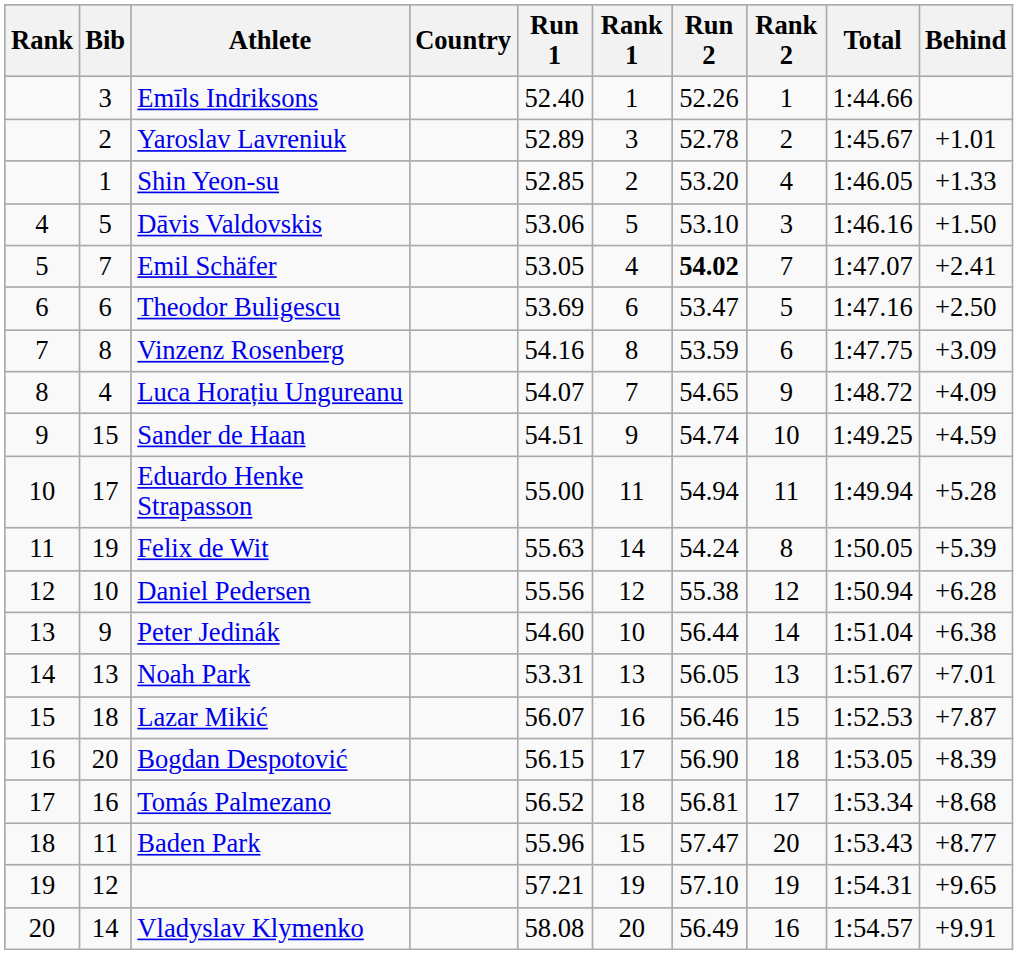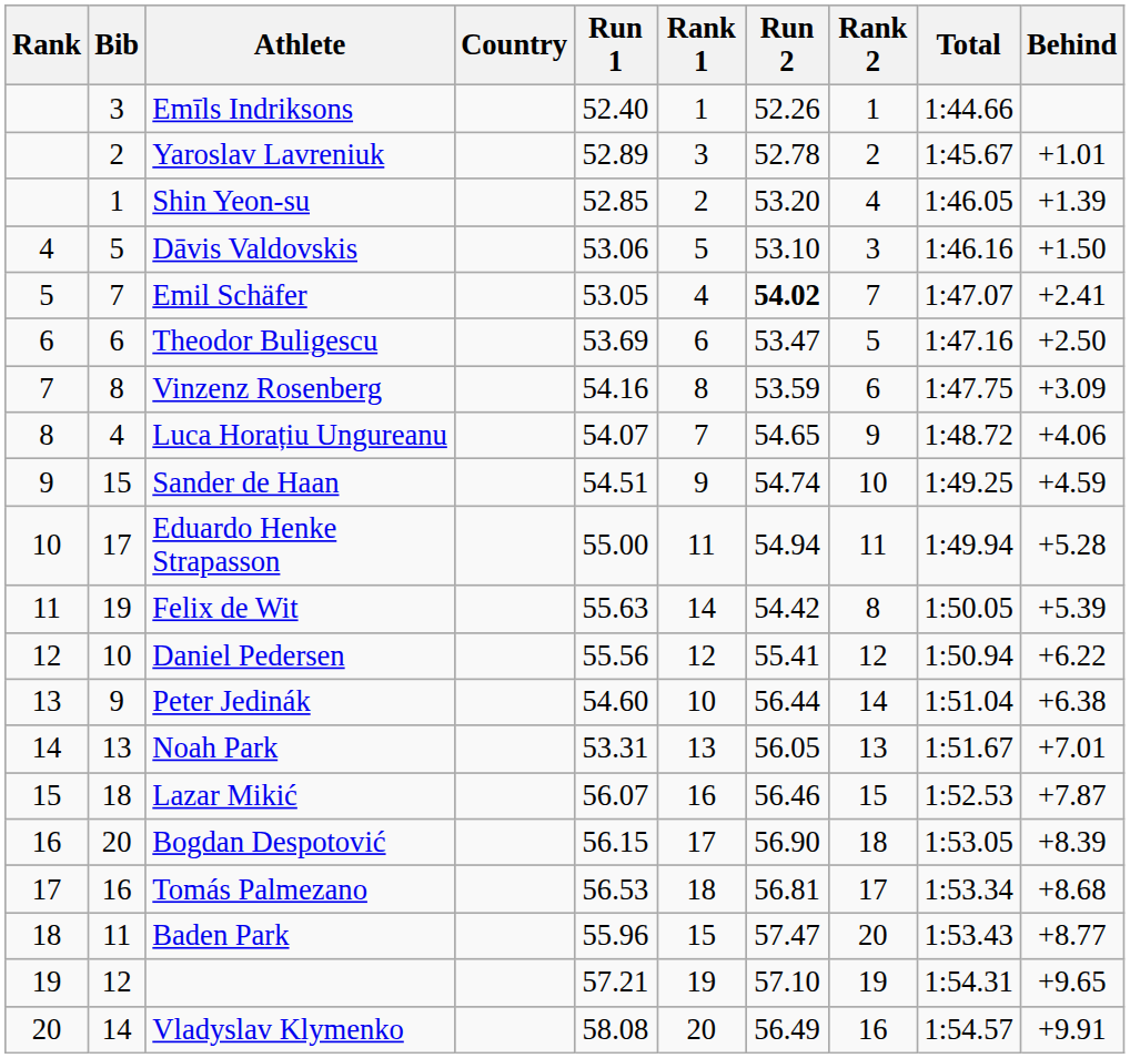 <table class="wikitable sortable" style="text-align:center">
 <tr>
 <th>Rank</th>
 <th>Bib</th>
 <th width=160>Athlete</th>
 <th>Country</th>
 <th>Run 1</th>
 <th>Rank 1</th>
 <th>Run 2</th>
 <th>Rank 2</th>
 <th>Total</th>
 <th>Behind</th>
 </tr>
 <tr>
 <td></td>
 <td>3</td>
 <td align=left><a href='#'>Emīls Indriksons</a></td>
 <td align=left></td>
 <td>52.40</td>
 <td>1</td>
 <td>52.26</td>
 <td>1</td>
 <td>1:44.66</td>
 <td></td>
 </tr>
 <tr>
 <td></td>
 <td>2</td>
 <td align=left><a href='#'>Yaroslav Lavreniuk</a></td>
 <td align=left></td>
 <td>52.89</td>
 <td>3</td>
 <td>52.78</td>
 <td>2</td>
 <td>1:45.67</td>
 <td>+1.01</td>
 </tr>
 <tr>
 <td></td>
 <td>1</td>
 <td align=left><a href='#'>Shin Yeon-su</a></td>
 <td align=left></td>
 <td>52.85</td>
 <td>2</td>
 <td>53.20</td>
 <td>4</td>
 <td>1:46.05</td>
-<td>+1.33</td>
+<td>+1.39</td>
 </tr>
 <tr>
 <td>4</td>
 <td>5</td>
 <td align=left><a href='#'>Dāvis Valdovskis</a></td>
 <td align=left></td>
 <td>53.06</td>
 <td>5</td>
 <td>53.10</td>
 <td>3</td>
 <td>1:46.16</td>
 <td>+1.50</td>
 </tr>
 <tr>
 <td>5</td>
 <td>7</td>
 <td align=left><a href='#'>Emil Schäfer</a></td>
 <td align=left></td>
 <td>53.05</td>
 <td>4</td>
 <td><strong>54.02</strong></td>
 <td>7</td>
 <td>1:47.07</td>
 <td>+2.41</td>
 </tr>
 <tr>
 <td>6</td>
 <td>6</td>
 <td align=left><a href='#'>Theodor Buligescu</a></td>
 <td align=left></td>
 <td>53.69</td>
 <td>6</td>
 <td>53.47</td>
 <td>5</td>
 <td>1:47.16</td>
 <td>+2.50</td>
 </tr>
 <tr>
 <td>7</td>
 <td>8</td>
 <td align=left><a href='#'>Vinzenz Rosenberg</a></td>
 <td align=left></td>
 <td>54.16</td>
 <td>8</td>
 <td>53.59</td>
 <td>6</td>
 <td>1:47.75</td>
 <td>+3.09</td>
 </tr>
 <tr>
 <td>8</td>
 <td>4</td>
 <td align=left><a href='#'>Luca Horațiu Ungureanu</a></td>
 <td align=left></td>
 <td>54.07</td>
 <td>7</td>
 <td>54.65</td>
 <td>9</td>
 <td>1:48.72</td>
-<td>+4.09</td>
+<td>+4.06</td>
 </tr>
 <tr>
 <td>9</td>
 <td>15</td>
 <td align=left><a href='#'>Sander de Haan</a></td>
 <td align=left></td>
 <td>54.51</td>
 <td>9</td>
 <td>54.74</td>
 <td>10</td>
 <td>1:49.25</td>
 <td>+4.59</td>
 </tr>
 <tr>
 <td>10</td>
 <td>17</td>
 <td align=left><a href='#'>Eduardo Henke Strapasson</a></td>
 <td align=left></td>
 <td>55.00</td>
 <td>11</td>
 <td>54.94</td>
 <td>11</td>
 <td>1:49.94</td>
 <td>+5.28</td>
 </tr>
 <tr>
 <td>11</td>
 <td>19</td>
 <td align=left><a href='#'>Felix de Wit</a></td>
 <td align=left></td>
 <td>55.63</td>
 <td>14</td>
-<td>54.24</td>
+<td>54.42</td>
 <td>8</td>
 <td>1:50.05</td>
 <td>+5.39</td>
 </tr>
 <tr>
 <td>12</td>
 <td>10</td>
 <td align=left><a href='#'>Daniel Pedersen</a></td>
 <td align=left></td>
 <td>55.56</td>
 <td>12</td>
-<td>55.38</td>
+<td>55.41</td>
 <td>12</td>
 <td>1:50.94</td>
-<td>+6.28</td>
+<td>+6.22</td>
 </tr>
 <tr>
 <td>13</td>
 <td>9</td>
 <td align=left><a href='#'>Peter Jedinák</a></td>
 <td align=left></td>
 <td>54.60</td>
 <td>10</td>
 <td>56.44</td>
 <td>14</td>
 <td>1:51.04</td>
 <td>+6.38</td>
 </tr>
 <tr>
 <td>14</td>
 <td>13</td>
 <td align=left><a href='#'>Noah Park</a></td>
 <td align=left></td>
 <td>53.31</td>
 <td>13</td>
 <td>56.05</td>
 <td>13</td>
 <td>1:51.67</td>
 <td>+7.01</td>
 </tr>
 <tr>
 <td>15</td>
 <td>18</td>
 <td align=left><a href='#'>Lazar Mikić</a></td>
 <td align=left></td>
 <td>56.07</td>
 <td>16</td>
 <td>56.46</td>
 <td>15</td>
 <td>1:52.53</td>
 <td>+7.87</td>
 </tr>
 <tr>
 <td>16</td>
 <td>20</td>
 <td align=left><a href='#'>Bogdan Despotović</a></td>
 <td align=left></td>
 <td>56.15</td>
 <td>17</td>
 <td>56.90</td>
 <td>18</td>
 <td>1:53.05</td>
 <td>+8.39</td>
 </tr>
 <tr>
 <td>17</td>
 <td>16</td>
 <td align=left><a href='#'>Tomás Palmezano</a></td>
 <td align=left></td>
-<td>56.52</td>
+<td>56.53</td>
 <td>18</td>
 <td>56.81</td>
 <td>17</td>
 <td>1:53.34</td>
 <td>+8.68</td>
 </tr>
 <tr>
 <td>18</td>
 <td>11</td>
 <td align=left><a href='#'>Baden Park</a></td>
 <td align=left></td>
 <td>55.96</td>
 <td>15</td>
 <td>57.47</td>
 <td>20</td>
 <td>1:53.43</td>
 <td>+8.77</td>
 </tr>
 <tr>
 <td>19</td>
 <td>12</td>
 <td align=left></td>
 <td align=left></td>
 <td>57.21</td>
 <td>19</td>
 <td>57.10</td>
 <td>19</td>
 <td>1:54.31</td>
 <td>+9.65</td>
 </tr>
 <tr>
 <td>20</td>
 <td>14</td>
 <td align=left><a href='#'>Vladyslav Klymenko</a></td>
 <td align=left></td>
 <td>58.08</td>
 <td>20</td>
 <td>56.49</td>
 <td>16</td>
 <td>1:54.57</td>
 <td>+9.91</td>
 </tr>
 </table>
